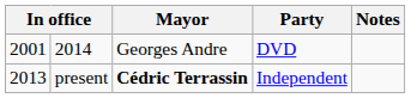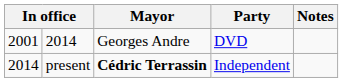 <table class="wikitable">
 <tr>
 <th colspan="2">In office</th>
 <th>Mayor</th>
 <th>Party</th>
 <th>Notes</th>
 </tr>
 <tr>
 <td>2001</td>
 <td>2014</td>
 <td>Georges Andre</td>
 <td><a href='#'>DVD</a></td>
 <td></td>
 </tr>
 <tr>
-<td>2013</td>
+<td>2014</td>
 <td>present</td>
 <td><strong>Cédric Terrassin</strong></td>
 <td><a href='#'>Independent</a></td>
 <td></td>
 </tr>
 </table>
